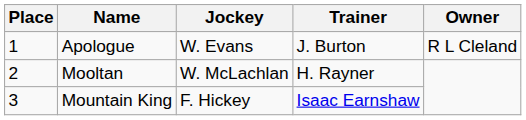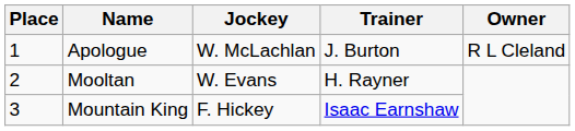 <table class="wikitable">
 <tr>
 <th>Place</th>
 <th>Name</th>
 <th>Jockey</th>
 <th>Trainer</th>
 <th>Owner</th>
 </tr>
 <tr>
 <td>1</td>
 <td>Apologue</td>
-<td>W. Evans</td>
+<td>W. McLachlan</td>
 <td>J. Burton</td>
 <td>R L Cleland</td>
 </tr>
 <tr>
 <td>2</td>
 <td>Mooltan</td>
-<td>W. McLachlan</td>
+<td>W. Evans</td>
 <td>H. Rayner</td>
 </tr>
 <tr>
 <td>3</td>
 <td>Mountain King</td>
 <td>F. Hickey</td>
 <td><a href='#'>Isaac Earnshaw</a></td>
 </tr>
 </table>
